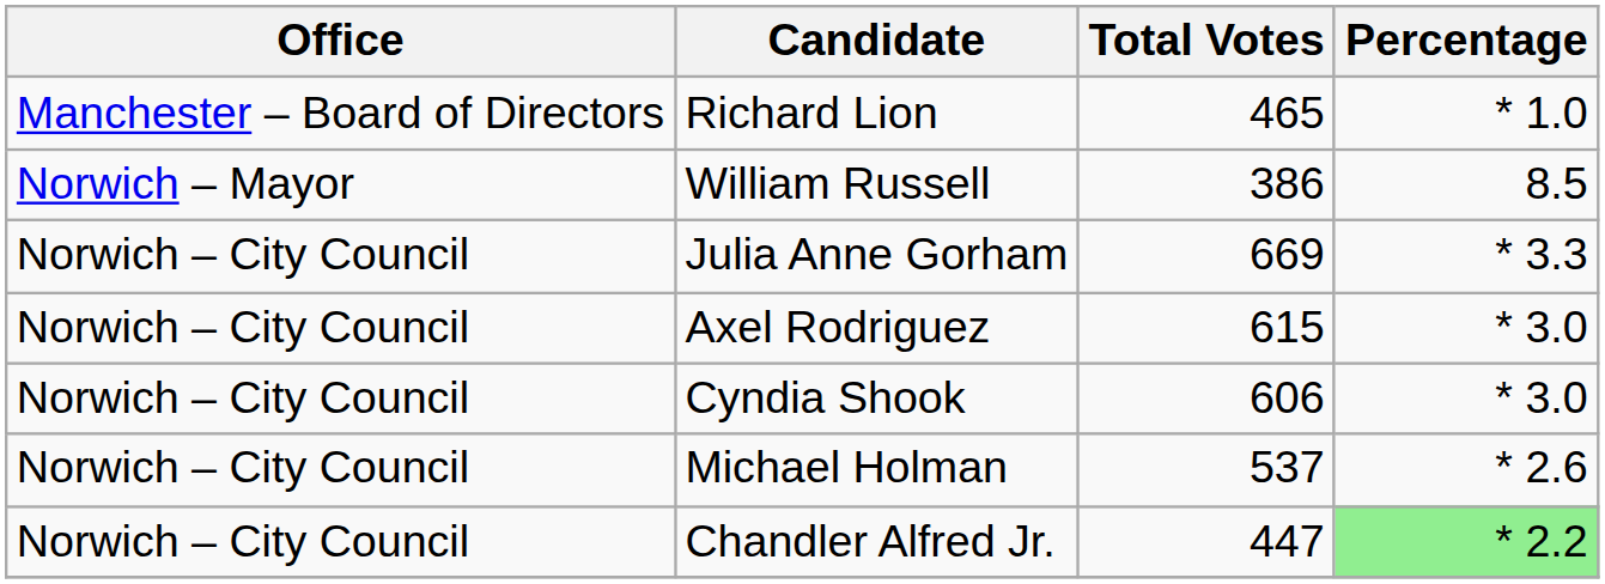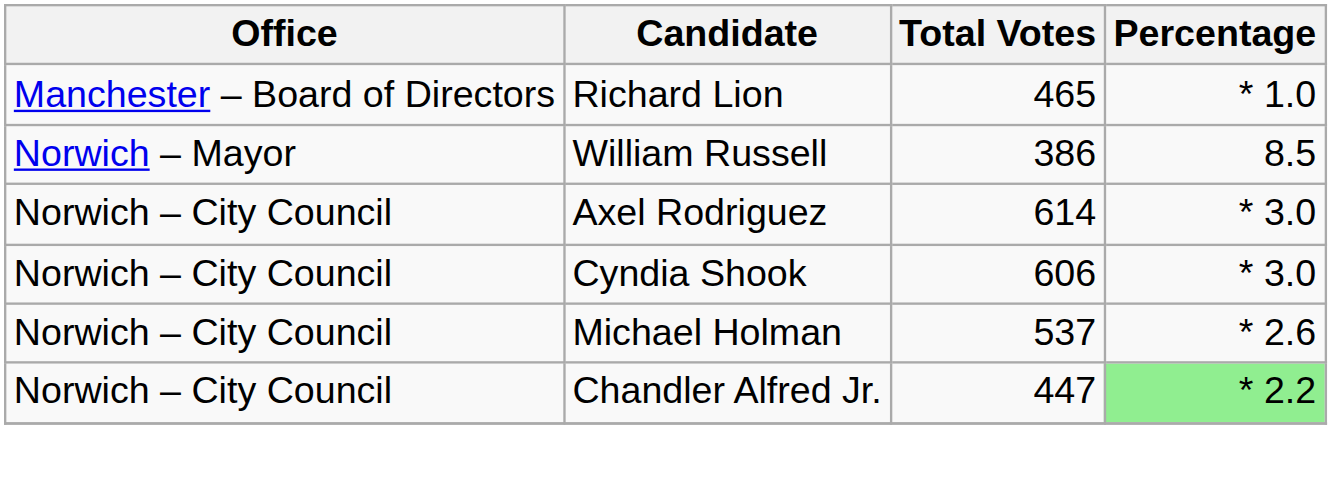 <table class="wikitable">
 <tr>
 <th>Office</th>
 <th>Candidate</th>
 <th>Total Votes</th>
 <th>Percentage</th>
 </tr>
 <tr>
 <td><a href='#'>Manchester</a> – Board of Directors</td>
 <td>Richard Lion</td>
 <td align=right>465</td>
 <td align=right>* 1.0</td>
 </tr>
 <tr>
 <td><a href='#'>Norwich</a> – Mayor</td>
 <td>William Russell</td>
 <td align=right>386</td>
 <td align=right>8.5</td>
 </tr>
 <tr>
 <td>Norwich – City Council</td>
-<td>Julia Anne Gorham</td>
-<td align=right>669</td>
-<td align=right>* 3.3</td>
-</tr>
-<tr>
-<td>Norwich – City Council</td>
 <td>Axel Rodriguez</td>
-<td align=right>615</td>
+<td align=right>614</td>
 <td align=right>* 3.0</td>
 </tr>
 <tr>
 <td>Norwich – City Council</td>
 <td>Cyndia Shook</td>
 <td align=right>606</td>
 <td align=right>* 3.0</td>
 </tr>
 <tr>
 <td>Norwich – City Council</td>
 <td>Michael Holman</td>
 <td align=right>537</td>
 <td align=right>* 2.6</td>
 </tr>
 <tr>
 <td>Norwich – City Council</td>
 <td>Chandler Alfred Jr.</td>
 <td align=right>447</td>
 <td align=right style="background: lightgreen;">* 2.2</td>
 </tr>
 <tr>
 </tr>
 </table>
